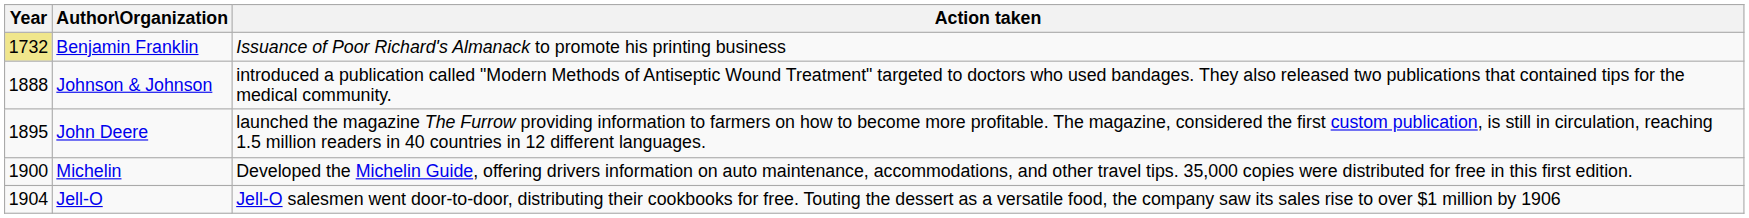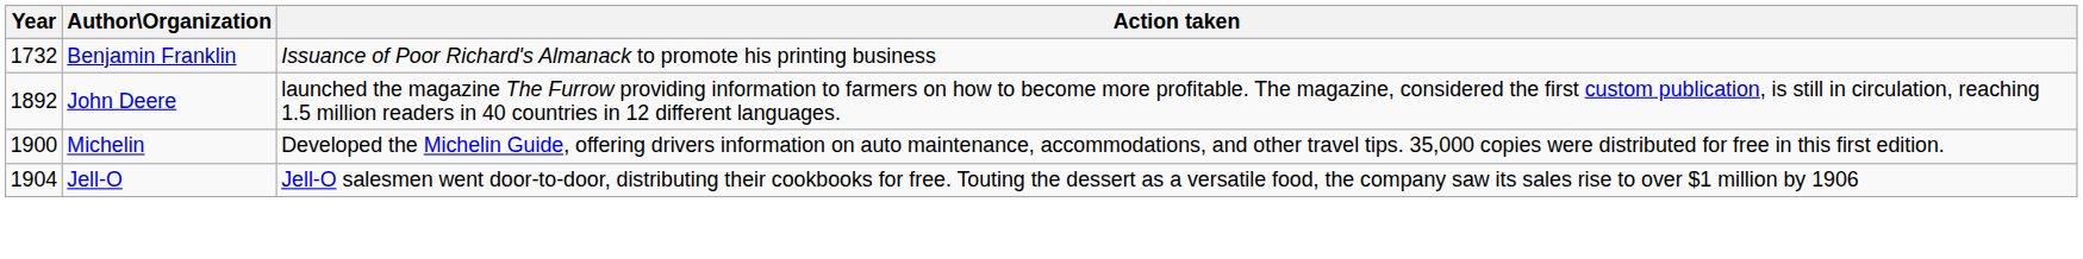 <table class="wikitable">
 <tr>
 <th>Year</th>
 <th>Author\Organization</th>
 <th>Action taken</th>
 </tr>
 <tr>
-<td style="background: khaki;">1732</td>
+<td>1732</td>
 <td><a href='#'>Benjamin Franklin</a></td>
 <td><em>Issuance of Poor Richard's Almanack</em> to promote his printing business</td>
 </tr>
 <tr>
-<td>1888</td>
-<td><a href='#'>Johnson & Johnson</a></td>
-<td>introduced a publication called "Modern Methods of Antiseptic Wound Treatment" targeted to doctors who used bandages. They also released two publications that contained tips for the medical community.</td>
-</tr>
-<tr>
-<td>1895</td>
+<td>1892</td>
 <td><a href='#'>John Deere</a></td>
 <td>launched the magazine <em>The Furrow</em> providing information to farmers on how to become more profitable. The magazine, considered the first <a href='#'>custom publication</a>, is still in circulation, reaching 1.5 million readers in 40 countries in 12 different languages.</td>
 </tr>
 <tr>
 <td>1900</td>
 <td><a href='#'>Michelin</a></td>
 <td>Developed the <a href='#'>Michelin Guide</a>, offering drivers information on auto maintenance, accommodations, and other travel tips. 35,000 copies were distributed for free in this first edition.</td>
 </tr>
 <tr>
 <td>1904</td>
 <td><a href='#'>Jell-O</a></td>
 <td><a href='#'>Jell-O</a> salesmen went door-to-door, distributing their cookbooks for free. Touting the dessert as a versatile food, the company saw its sales rise to over $1 million by 1906 </td>
 </tr>
 </table>
